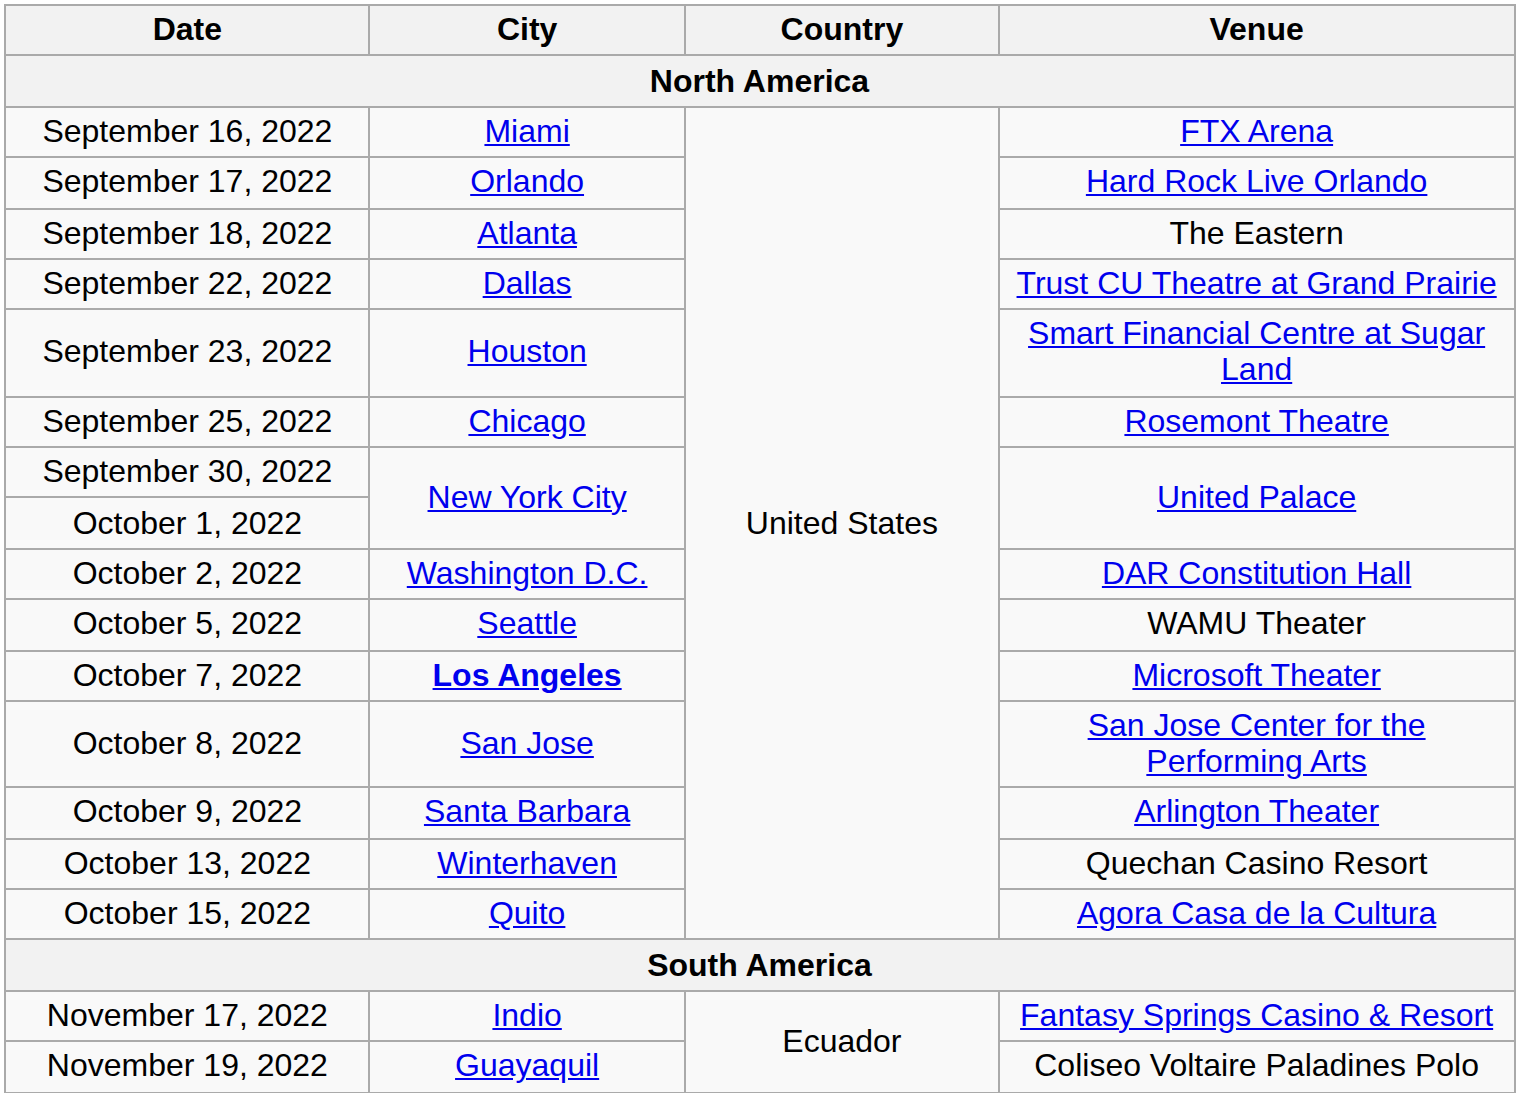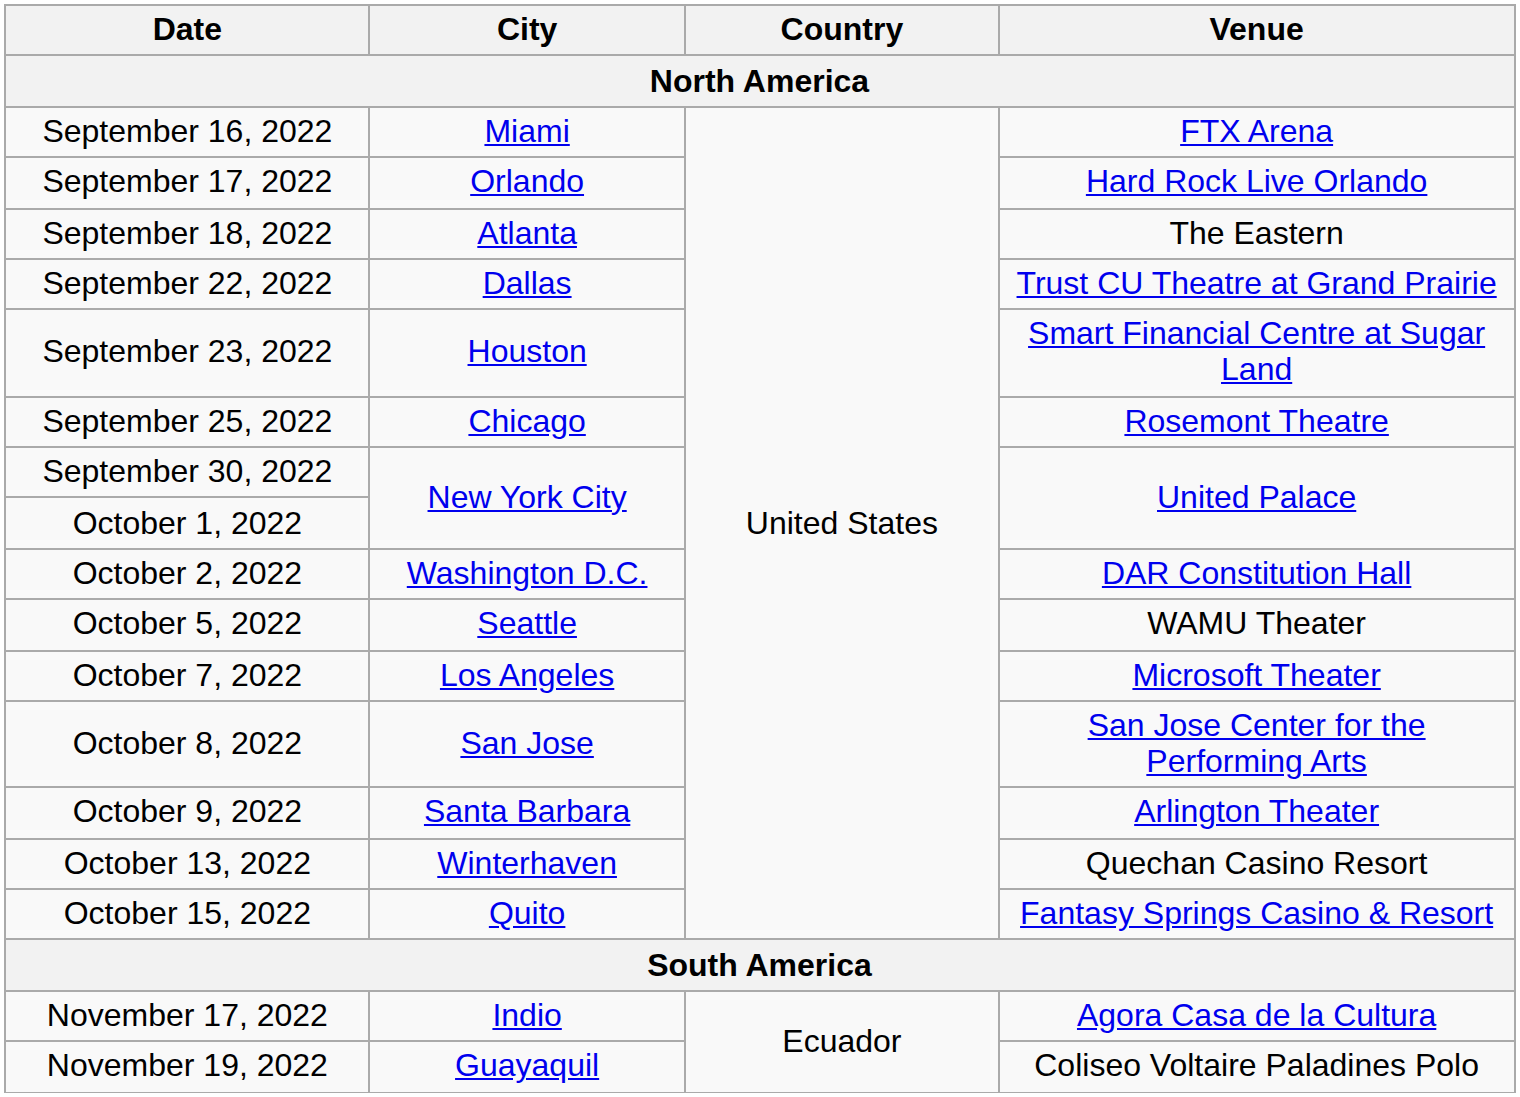 <table class="wikitable" style="text-align:center;">
 <tr>
 <th style="width:175px;">Date</th>
 <th style="width:150px;">City</th>
 <th style="width:150px;">Country</th>
 <th style="width:250px;">Venue</th>
 </tr>
 <tr>
 <th colspan="4">North America</th>
 </tr>
 <tr>
 <td>September 16, 2022</td>
 <td><a href='#'>Miami</a></td>
 <td rowspan="15">United States</td>
 <td><a href='#'>FTX Arena</a></td>
 </tr>
 <tr>
 <td>September 17, 2022</td>
 <td><a href='#'>Orlando</a></td>
 <td><a href='#'>Hard Rock Live Orlando</a></td>
 </tr>
 <tr>
 <td>September 18, 2022</td>
 <td><a href='#'>Atlanta</a></td>
 <td>The Eastern</td>
 </tr>
 <tr>
 <td>September 22, 2022</td>
 <td><a href='#'>Dallas</a></td>
 <td><a href='#'>Trust CU Theatre at Grand Prairie</a></td>
 </tr>
 <tr>
 <td>September 23, 2022</td>
 <td><a href='#'>Houston</a></td>
 <td><a href='#'>Smart Financial Centre at Sugar Land</a></td>
 </tr>
 <tr>
 <td>September 25, 2022</td>
 <td><a href='#'>Chicago</a></td>
 <td><a href='#'>Rosemont Theatre</a></td>
 </tr>
 <tr>
 <td>September 30, 2022</td>
 <td rowspan="2"><a href='#'>New York City</a></td>
 <td rowspan="2"><a href='#'>United Palace</a></td>
 </tr>
 <tr>
 <td>October 1, 2022</td>
 </tr>
 <tr>
 <td>October 2, 2022</td>
 <td><a href='#'>Washington D.C.</a></td>
 <td><a href='#'>DAR Constitution Hall</a></td>
 </tr>
 <tr>
 <td>October 5, 2022</td>
 <td><a href='#'>Seattle</a></td>
 <td>WAMU Theater</td>
 </tr>
 <tr>
 <td>October 7, 2022</td>
-<td><strong><a href='#'>Los Angeles</a></strong></td>
+<td><a href='#'>Los Angeles</a></td>
 <td><a href='#'>Microsoft Theater</a></td>
 </tr>
 <tr>
 <td>October 8, 2022</td>
 <td><a href='#'>San Jose</a></td>
 <td><a href='#'>San Jose Center for the Performing Arts</a></td>
 </tr>
 <tr>
 <td>October 9, 2022</td>
 <td><a href='#'>Santa Barbara</a></td>
 <td><a href='#'>Arlington Theater</a></td>
 </tr>
 <tr>
 <td>October 13, 2022</td>
 <td><a href='#'>Winterhaven</a></td>
 <td>Quechan Casino Resort</td>
 </tr>
 <tr>
 <td>October 15, 2022</td>
 <td><a href='#'>Quito</a></td>
-<td><a href='#'>Agora Casa de la Cultura</a></td>
+<td><a href='#'>Fantasy Springs Casino & Resort</a></td>
 </tr>
 <tr>
 <th colspan="4">South America</th>
 </tr>
 <tr>
 <td>November 17, 2022</td>
 <td><a href='#'>Indio</a></td>
 <td rowspan="2">Ecuador</td>
-<td><a href='#'>Fantasy Springs Casino & Resort</a></td>
+<td><a href='#'>Agora Casa de la Cultura</a></td>
 </tr>
 <tr>
 <td>November 19, 2022</td>
 <td><a href='#'>Guayaquil</a></td>
 <td>Coliseo Voltaire Paladines Polo</td>
 </tr>
 </table>
